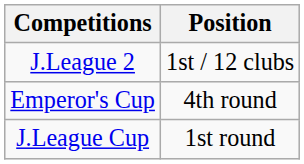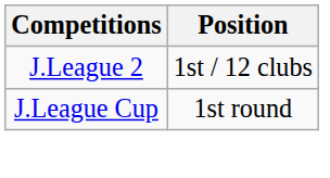 <table class="wikitable" style="text-align:center;">
 <tr>
 <th>Competitions</th>
 <th>Position</th>
 </tr>
 <tr>
 <td><a href='#'>J.League 2</a></td>
 <td>1st / 12 clubs</td>
 </tr>
 <tr>
-<td><a href='#'>Emperor's Cup</a></td>
-<td>4th round</td>
-</tr>
-<tr>
 <td><a href='#'>J.League Cup</a></td>
 <td>1st round</td>
 </tr>
 </table>
